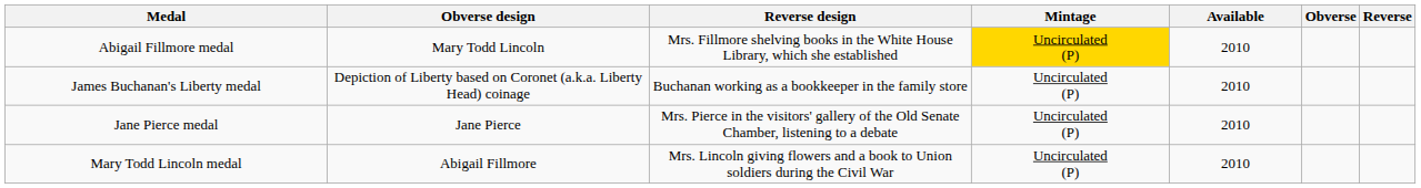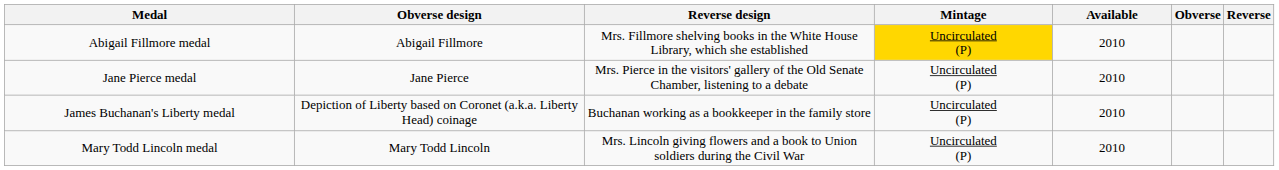 <table class="wikitable">
 <tr>
 <th width="25%">Medal</th>
 <th width="25%">Obverse design</th>
 <th width="25%">Reverse design</th>
 <th width="15%">Mintage</th>
 <th width="10%">Available</th>
 <th>Obverse</th>
 <th>Reverse</th>
 </tr>
 <tr>
 <td align="center">Abigail Fillmore medal</td>
-<td align="center">Mary Todd Lincoln</td>
+<td align="center">Abigail Fillmore</td>
 <td align="center">Mrs. Fillmore shelving books in the White House Library, which she established</td>
 <td align="center" style="background: gold;"><u>Uncirculated</u><br> (P)</td>
+<td align="center">2010</td>
+<td></td>
+<td></td>
+</tr>
+<tr>
+<td align="center">Jane Pierce medal</td>
+<td align="center">Jane Pierce</td>
+<td align="center">Mrs. Pierce in the visitors' gallery of the Old Senate Chamber, listening to a debate</td>
+<td align="center"><u>Uncirculated</u><br> (P)</td>
 <td align="center">2010</td>
 <td></td>
 <td></td>
 </tr>
 <tr>
 <td align="center">James Buchanan's Liberty medal</td>
 <td align="center">Depiction of Liberty based on Coronet (a.k.a. Liberty Head) coinage</td>
 <td align="center">Buchanan working as a bookkeeper in the family store</td>
 <td align="center"><u>Uncirculated</u><br> (P)</td>
 <td align="center">2010</td>
 <td></td>
 <td></td>
 </tr>
 <tr>
-<td align="center">Jane Pierce medal</td>
-<td align="center">Jane Pierce</td>
-<td align="center">Mrs. Pierce in the visitors' gallery of the Old Senate Chamber, listening to a debate</td>
-<td align="center"><u>Uncirculated</u><br> (P)</td>
-<td align="center">2010</td>
-<td></td>
-<td></td>
-</tr>
-<tr>
 <td align="center">Mary Todd Lincoln medal</td>
-<td align="center">Abigail Fillmore</td>
+<td align="center">Mary Todd Lincoln</td>
 <td align="center">Mrs. Lincoln giving flowers and a book to Union soldiers during the Civil War</td>
 <td align="center"><u>Uncirculated</u><br> (P)</td>
 <td align="center">2010</td>
 <td></td>
 <td></td>
 </tr>
 </table>
